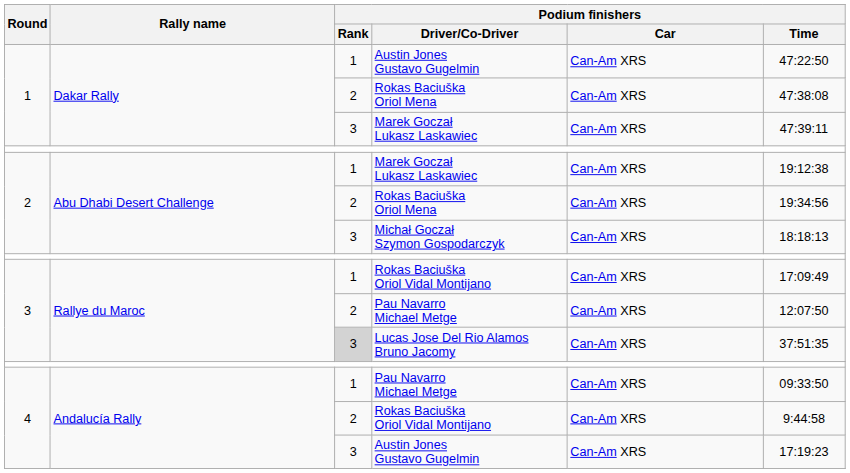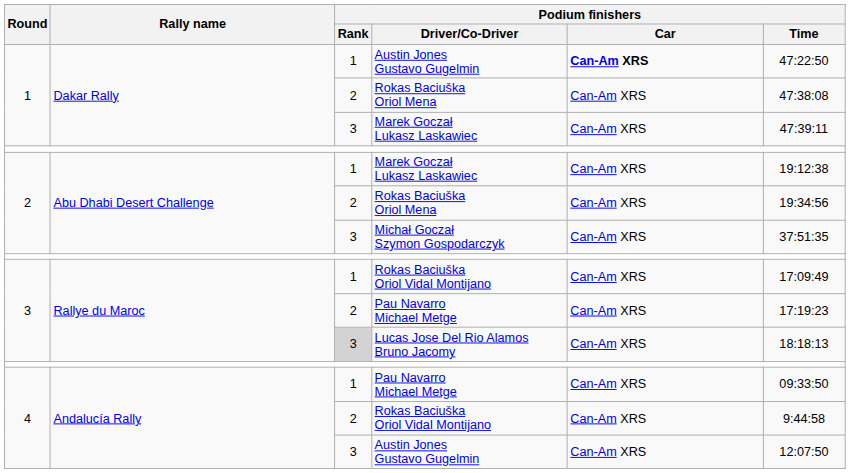 <table class="wikitable" style="font-size:85%;">
 <tr>
 <th rowspan=2>Round</th>
 <th style="width:22em" rowspan=2>Rally name</th>
 <th colspan=4>Podium finishers</th>
 </tr>
 <tr>
 <th>Rank</th>
 <th style="width:15em">Driver/Co-Driver</th>
 <th style="width:15em">Car</th>
 <th style="width:6em">Time</th>
 </tr>
 <tr>
 <td rowspan=3 align=center>1</td>
 <td rowspan=3> <a href='#'>Dakar Rally</a></td>
 <td align=center>1</td>
 <td> <a href='#'>Austin Jones</a> <br> <a href='#'>Gustavo Gugelmin</a></td>
-<td><a href='#'>Can-Am</a> XRS</td>
+<td><strong><a href='#'>Can-Am</a> XRS</strong></td>
 <td align=center>47:22:50</td>
 </tr>
 <tr>
 <td align=center>2</td>
 <td> <a href='#'>Rokas Baciuška</a> <br> <a href='#'>Oriol Mena</a></td>
 <td><a href='#'>Can-Am</a> XRS</td>
 <td align=center>47:38:08</td>
 </tr>
 <tr>
 <td align=center>3</td>
 <td> <a href='#'>Marek Goczał</a> <br> <a href='#'>Lukasz Laskawiec</a></td>
 <td><a href='#'>Can-Am</a> XRS</td>
 <td align=center>47:39:11</td>
 </tr>
 <tr style="background:white;">
 <td colspan=6></td>
 </tr>
 <tr>
 <td rowspan=3 align=center>2</td>
 <td rowspan=3> <a href='#'>Abu Dhabi Desert Challenge</a></td>
 <td align=center>1</td>
 <td> <a href='#'>Marek Goczał</a> <br> <a href='#'>Lukasz Laskawiec</a></td>
 <td><a href='#'>Can-Am</a> XRS</td>
 <td align=center>19:12:38</td>
 </tr>
 <tr>
 <td align=center>2</td>
 <td> <a href='#'>Rokas Baciuška</a> <br> <a href='#'>Oriol Mena</a></td>
 <td><a href='#'>Can-Am</a> XRS</td>
 <td align=center>19:34:56</td>
 </tr>
 <tr>
 <td align=center>3</td>
 <td> <a href='#'>Michał Goczał</a> <br> <a href='#'>Szymon Gospodarczyk</a></td>
 <td><a href='#'>Can-Am</a> XRS</td>
-<td align=center>18:18:13</td>
+<td align=center>37:51:35</td>
 </tr>
 <tr style="background:white;">
 <td colspan=6></td>
 </tr>
 <tr>
 <td rowspan=3 align=center>3</td>
 <td rowspan=3> <a href='#'>Rallye du Maroc</a></td>
 <td align=center>1</td>
 <td> <a href='#'>Rokas Baciuška</a> <br> <a href='#'>Oriol Vidal Montijano</a></td>
 <td><a href='#'>Can-Am</a> XRS</td>
 <td align=center>17:09:49</td>
 </tr>
 <tr>
 <td align=center>2</td>
 <td> <a href='#'>Pau Navarro</a> <br> <a href='#'>Michael Metge</a></td>
 <td><a href='#'>Can-Am</a> XRS</td>
-<td align=center>12:07:50</td>
+<td align=center>17:19:23</td>
 </tr>
 <tr>
 <td align=center style="background: lightgrey;">3</td>
 <td> <a href='#'>Lucas Jose Del Rio Alamos</a> <br> <a href='#'>Bruno Jacomy</a></td>
 <td><a href='#'>Can-Am</a> XRS</td>
-<td align=center>37:51:35</td>
+<td align=center>18:18:13</td>
 </tr>
 <tr style="background:white;">
 <td colspan=6></td>
 </tr>
 <tr>
 <td rowspan="3" align="center">4</td>
 <td rowspan="3"> <a href='#'>Andalucía Rally</a></td>
 <td align=center>1</td>
 <td> <a href='#'>Pau Navarro</a> <br> <a href='#'>Michael Metge</a></td>
 <td><a href='#'>Can-Am</a> XRS</td>
 <td align=center>09:33:50</td>
 </tr>
 <tr>
 <td align=center>2</td>
 <td> <a href='#'>Rokas Baciuška</a> <br> <a href='#'>Oriol Vidal Montijano</a></td>
 <td><a href='#'>Can-Am</a> XRS</td>
 <td align=center>9:44:58</td>
 </tr>
 <tr>
 <td align=center>3</td>
 <td> <a href='#'>Austin Jones</a> <br> <a href='#'>Gustavo Gugelmin</a></td>
 <td><a href='#'>Can-Am</a> XRS</td>
-<td align=center>17:19:23</td>
+<td align=center>12:07:50</td>
 </tr>
 </table>
